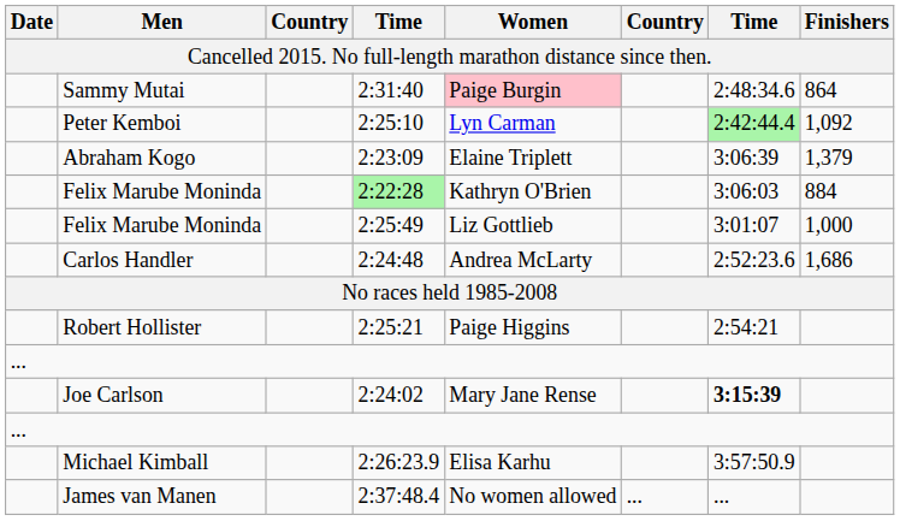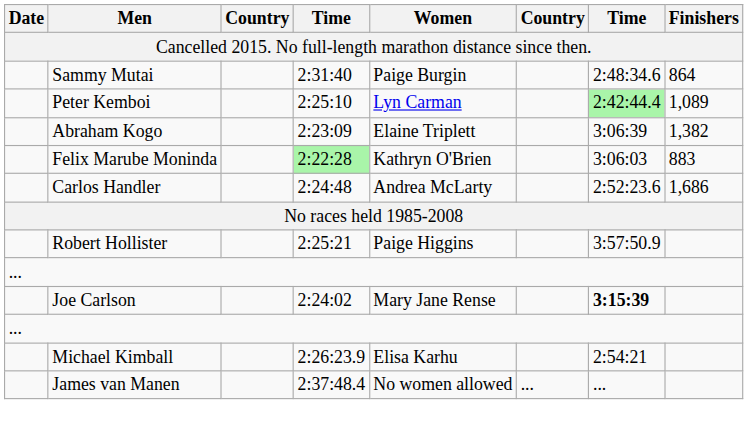 <table class="wikitable sortable">
 <tr>
 <th>Date</th>
 <th>Men</th>
 <th>Country</th>
 <th>Time</th>
 <th>Women</th>
 <th>Country</th>
 <th>Time</th>
 <th>Finishers</th>
 </tr>
 <tr>
 <td bgcolor="#F2F2F2" colspan="8" align="center">Cancelled 2015. No full-length marathon distance since then.</td>
 </tr>
 <tr>
 <td></td>
 <td>Sammy Mutai</td>
 <td></td>
 <td>2:31:40</td>
-<td style="background: pink;">Paige Burgin</td>
+<td>Paige Burgin</td>
 <td></td>
 <td>2:48:34.6</td>
 <td>864</td>
 </tr>
 <tr>
 <td></td>
 <td>Peter Kemboi</td>
 <td></td>
 <td>2:25:10</td>
 <td><a href='#'>Lyn Carman</a></td>
 <td></td>
 <td bgcolor=#A9F5A9>2:42:44.4</td>
-<td>1,092</td>
+<td>1,089</td>
 </tr>
 <tr>
 <td></td>
 <td>Abraham Kogo</td>
 <td></td>
 <td>2:23:09</td>
 <td>Elaine Triplett</td>
 <td></td>
 <td>3:06:39</td>
-<td>1,379</td>
+<td>1,382</td>
 </tr>
 <tr>
 <td></td>
 <td>Felix Marube Moninda</td>
 <td></td>
 <td bgcolor=#A9F5A9>2:22:28</td>
 <td>Kathryn O'Brien</td>
 <td></td>
 <td>3:06:03</td>
-<td>884</td>
-</tr>
-<tr>
-<td></td>
-<td>Felix Marube Moninda</td>
-<td></td>
-<td>2:25:49</td>
-<td>Liz Gottlieb</td>
-<td></td>
-<td>3:01:07</td>
-<td>1,000</td>
+<td>883</td>
 </tr>
 <tr>
 <td></td>
 <td>Carlos Handler</td>
 <td></td>
 <td>2:24:48</td>
 <td>Andrea McLarty</td>
 <td></td>
 <td>2:52:23.6</td>
 <td>1,686</td>
 </tr>
 <tr>
 <td bgcolor="#F2F2F2" colspan="8" align="center">No races held 1985-2008</td>
 </tr>
 <tr>
 <td></td>
 <td>Robert Hollister</td>
 <td></td>
 <td>2:25:21</td>
 <td>Paige Higgins</td>
 <td></td>
-<td>2:54:21</td>
+<td>3:57:50.9</td>
 <td></td>
 </tr>
 <tr>
 <td colspan="8">...</td>
 </tr>
 <tr>
 <td></td>
 <td>Joe Carlson</td>
 <td></td>
 <td>2:24:02</td>
 <td>Mary Jane Rense</td>
 <td></td>
 <td><strong>3:15:39</strong></td>
 <td></td>
 </tr>
 <tr>
 <td colspan="8">...</td>
 </tr>
 <tr>
 <td></td>
 <td>Michael Kimball</td>
 <td></td>
 <td>2:26:23.9</td>
 <td>Elisa Karhu</td>
 <td></td>
-<td>3:57:50.9</td>
+<td>2:54:21</td>
 <td></td>
 </tr>
 <tr>
 <td></td>
 <td>James van Manen</td>
 <td></td>
 <td>2:37:48.4</td>
 <td>No women allowed</td>
 <td>...</td>
 <td>...</td>
 <td></td>
 </tr>
 </table>
